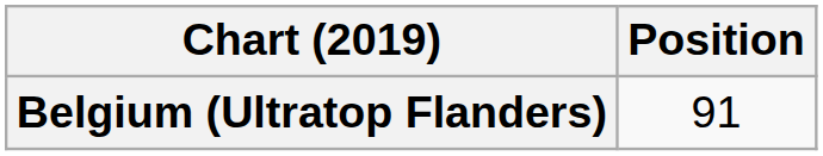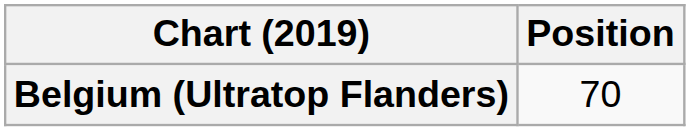 <table class="wikitable plainrowheaders" style="text-align:center">
 <tr>
 <th scope="col">Chart (2019)</th>
 <th scope="col">Position</th>
 </tr>
 <tr>
 <th scope="row">Belgium (Ultratop Flanders)</th>
-<td>91</td>
+<td>70</td>
 </tr>
 </table>
